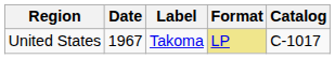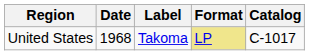 <table class="wikitable">
 <tr>
 <th>Region</th>
 <th>Date</th>
 <th>Label</th>
 <th>Format</th>
 <th>Catalog</th>
 </tr>
 <tr>
 <td>United States</td>
-<td>1967</td>
+<td>1968</td>
 <td><a href='#'>Takoma</a></td>
 <td style="background: khaki;"><a href='#'>LP</a></td>
 <td>C-1017</td>
 </tr>
 </table>
